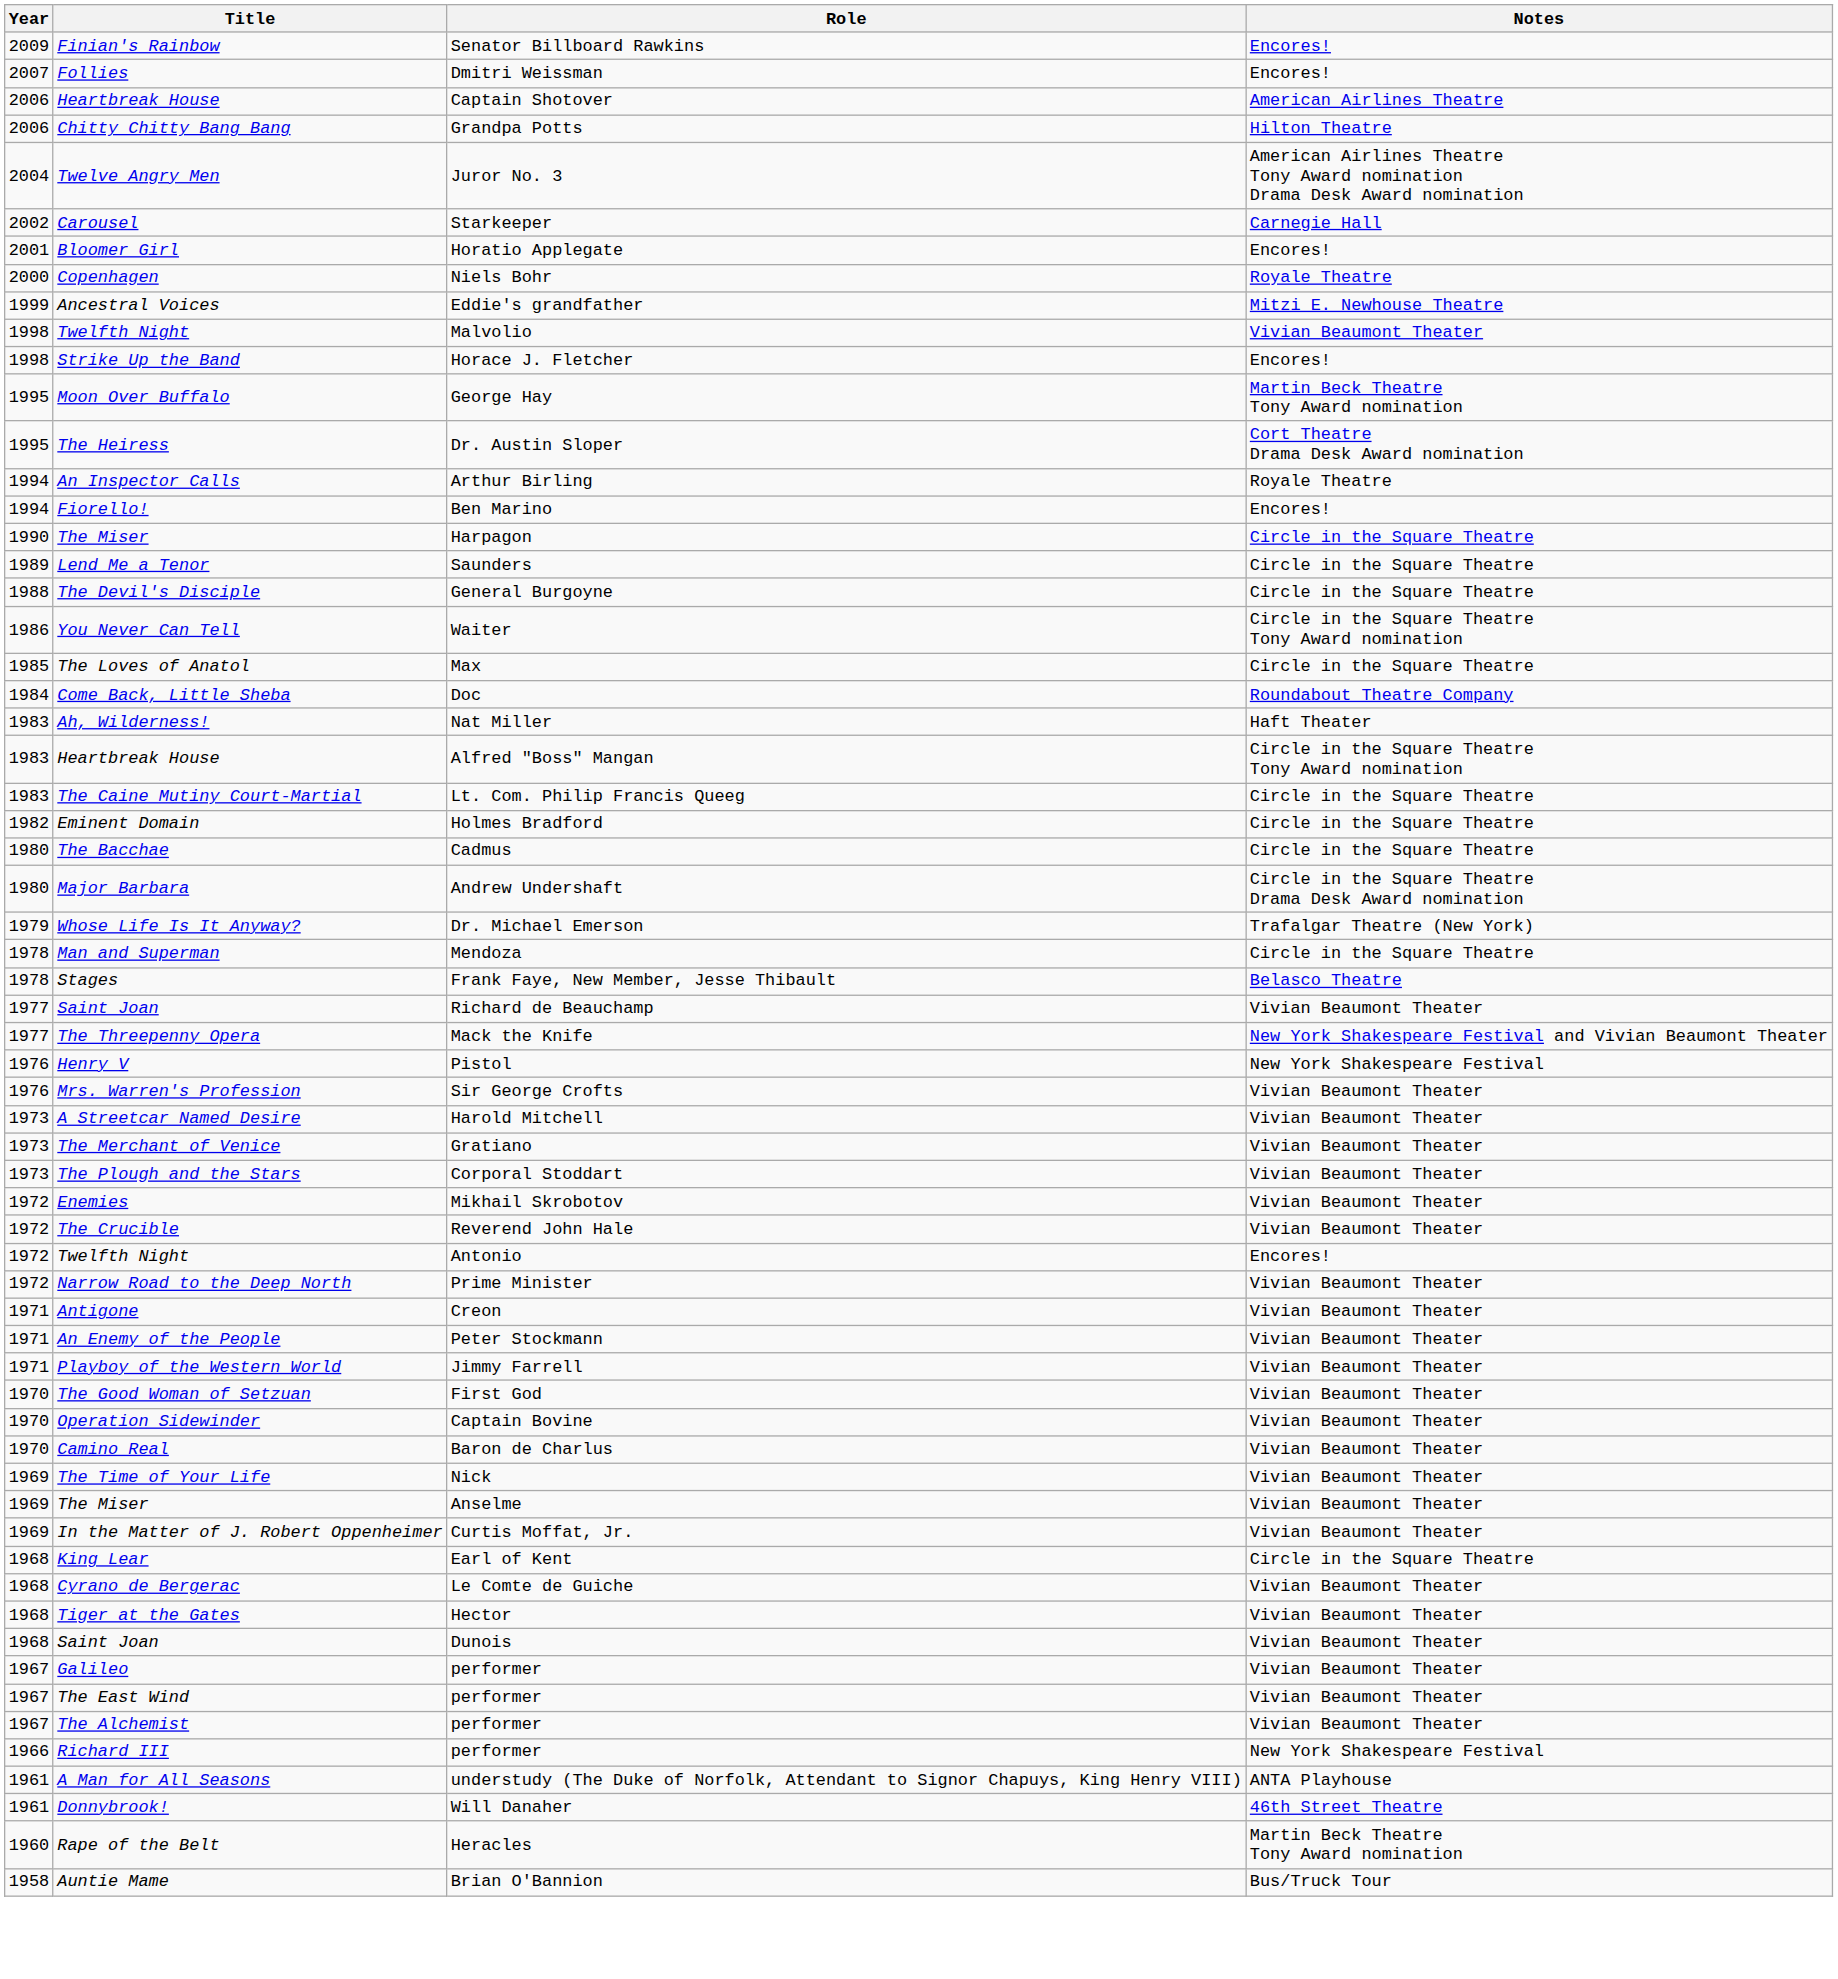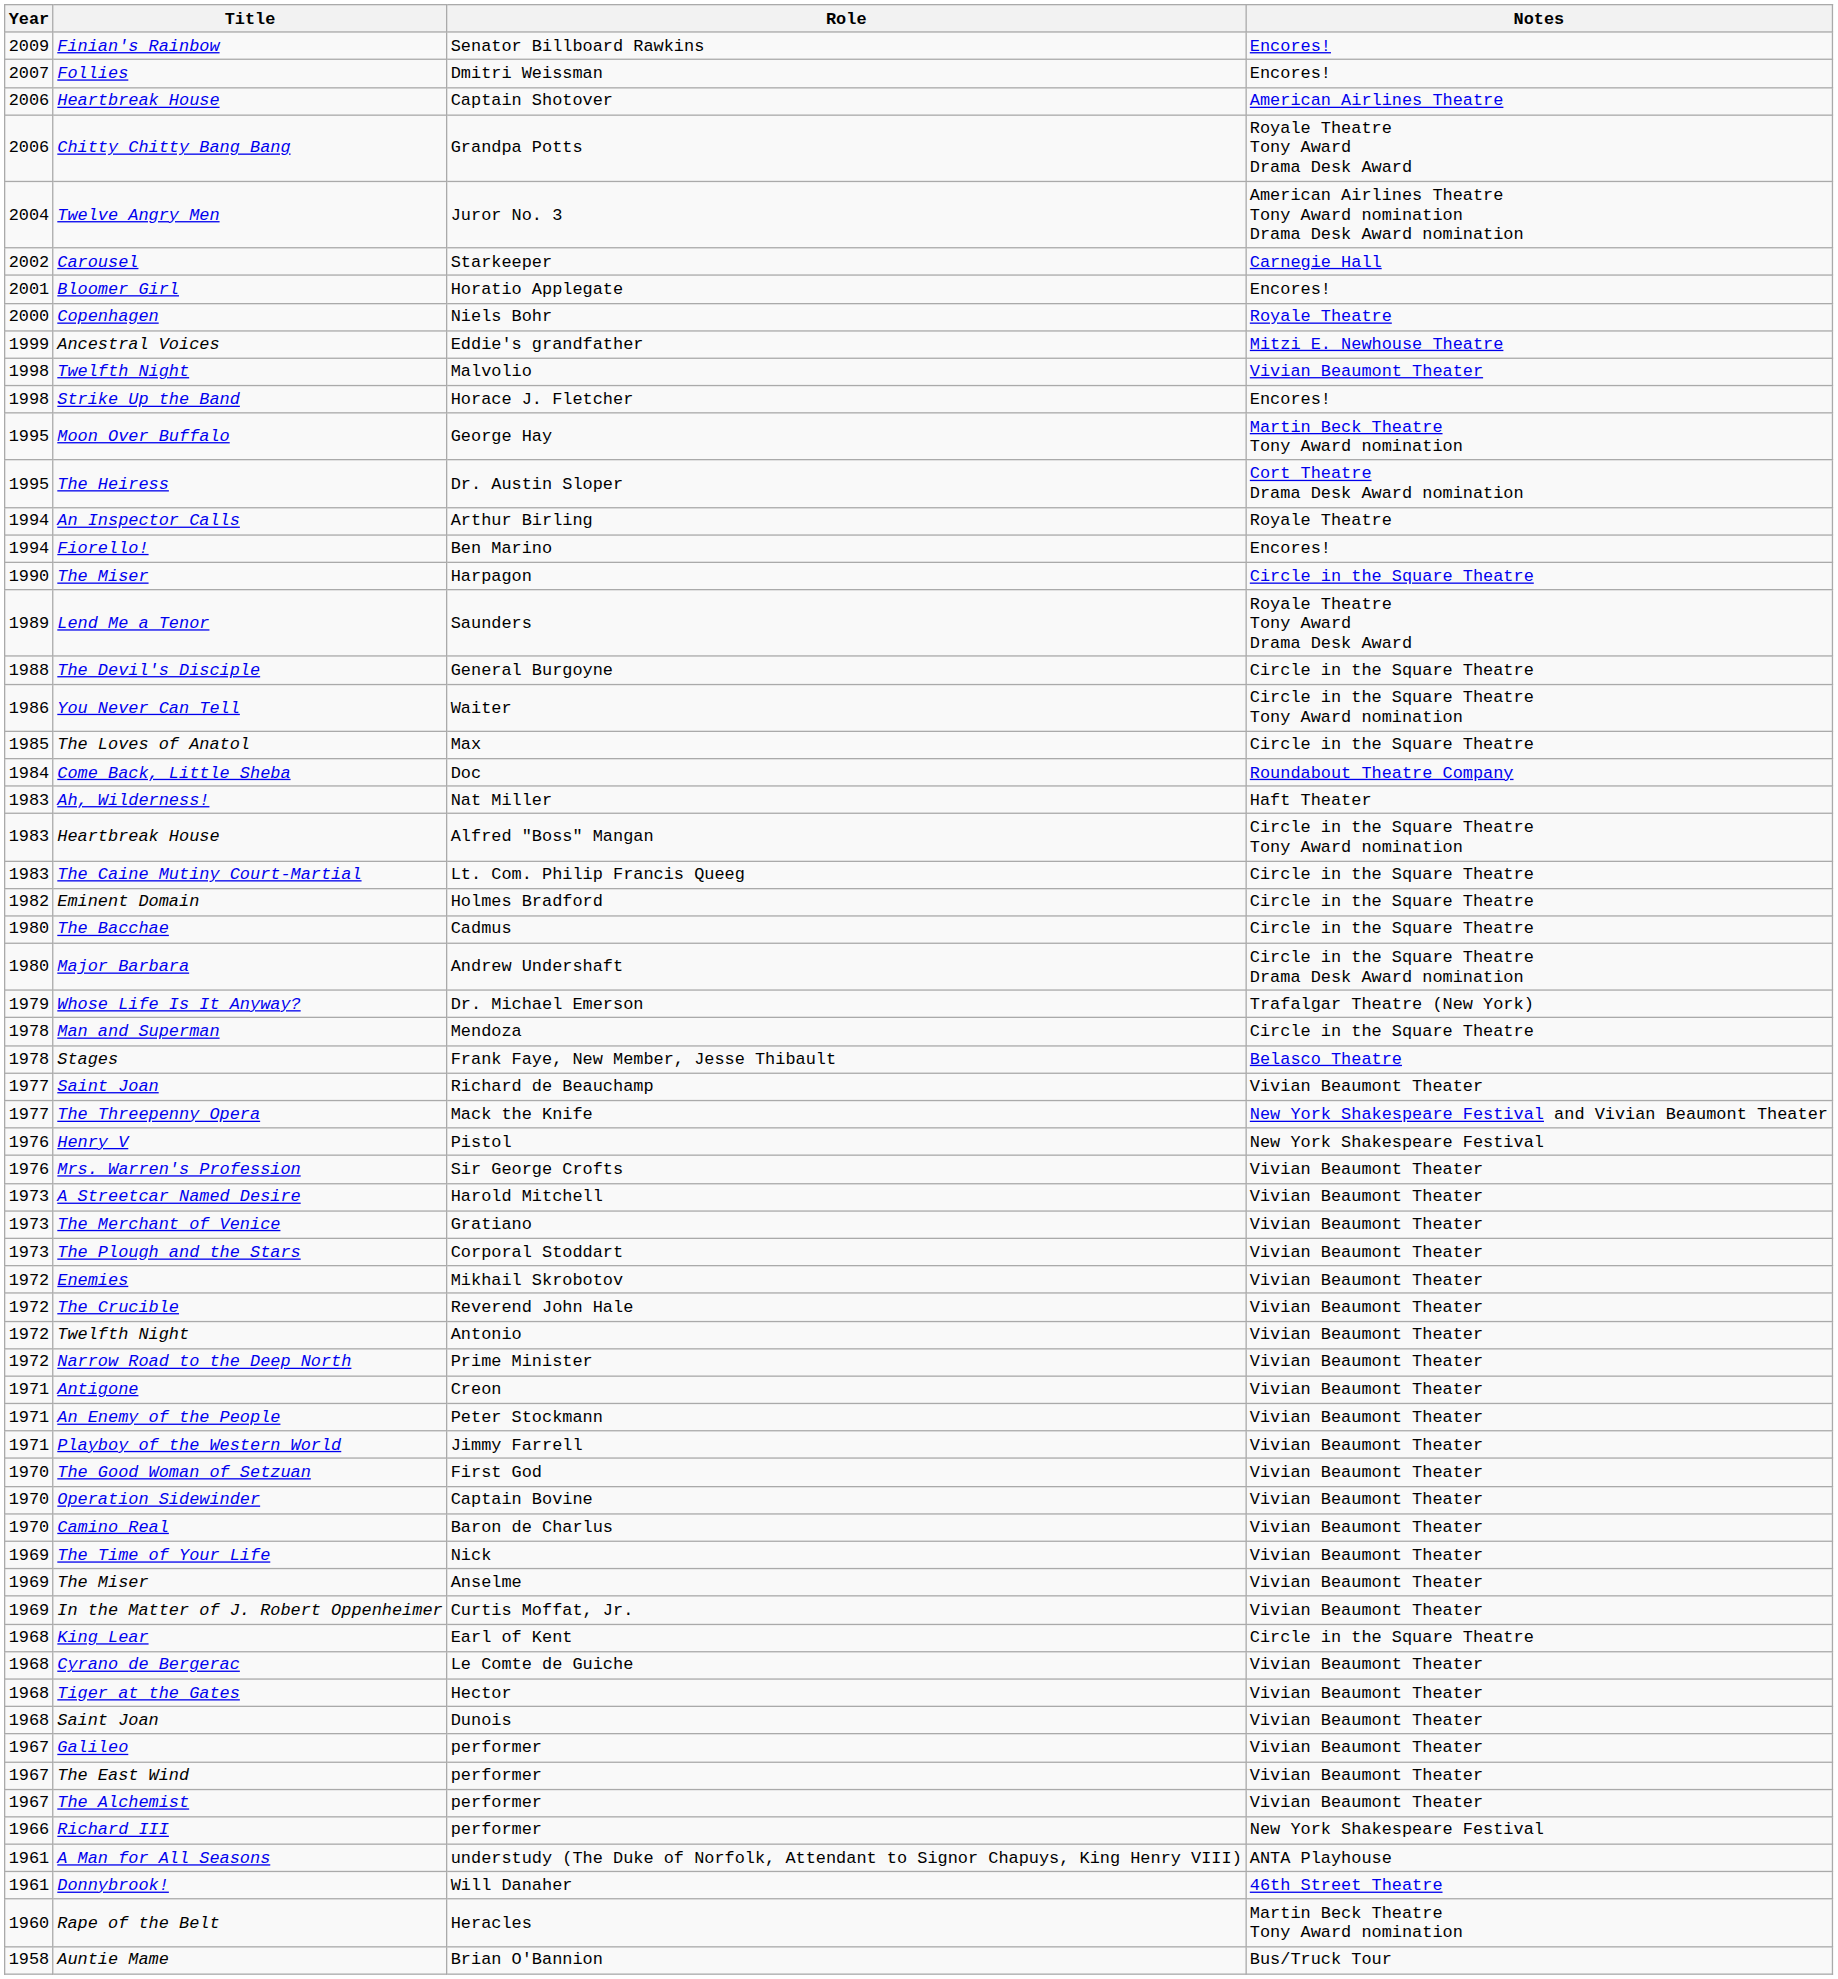 <table class="wikitable sortable">
 <tr>
 <th>Year</th>
 <th>Title</th>
 <th>Role</th>
 <th>Notes</th>
 </tr>
 <tr>
 <td>2009</td>
 <td><em><a href='#'>Finian's Rainbow</a></em></td>
 <td>Senator Billboard Rawkins</td>
 <td><a href='#'>Encores!</a></td>
 </tr>
 <tr>
 <td>2007</td>
 <td><em><a href='#'>Follies</a></em></td>
 <td>Dmitri Weissman</td>
 <td>Encores!</td>
 </tr>
 <tr>
 <td>2006</td>
 <td><em><a href='#'>Heartbreak House</a></em></td>
 <td>Captain Shotover</td>
 <td><a href='#'>American Airlines Theatre</a></td>
 </tr>
 <tr>
 <td>2006</td>
 <td><em><a href='#'>Chitty Chitty Bang Bang</a></em></td>
 <td>Grandpa Potts</td>
-<td><a href='#'>Hilton Theatre</a></td>
+<td>Royale Theatre<br>Tony Award<br>Drama Desk Award</td>
 </tr>
 <tr>
 <td>2004</td>
 <td><em><a href='#'>Twelve Angry Men</a></em></td>
 <td>Juror No. 3</td>
 <td>American Airlines Theatre<br>Tony Award nomination<br>Drama Desk Award nomination</td>
 </tr>
 <tr>
 <td>2002</td>
 <td><a href='#'><em>Carousel</em></a></td>
 <td>Starkeeper</td>
 <td><a href='#'>Carnegie Hall</a></td>
 </tr>
 <tr>
 <td>2001</td>
 <td><em><a href='#'>Bloomer Girl</a></em></td>
 <td>Horatio Applegate</td>
 <td>Encores!</td>
 </tr>
 <tr>
 <td>2000</td>
 <td><em><a href='#'>Copenhagen</a></em></td>
 <td>Niels Bohr</td>
 <td><a href='#'>Royale Theatre</a></td>
 </tr>
 <tr>
 <td>1999</td>
 <td><em>Ancestral Voices</em></td>
 <td>Eddie's grandfather</td>
 <td><a href='#'>Mitzi E. Newhouse Theatre</a></td>
 </tr>
 <tr>
 <td>1998</td>
 <td><em><a href='#'>Twelfth Night</a></em></td>
 <td>Malvolio</td>
 <td><a href='#'>Vivian Beaumont Theater</a></td>
 </tr>
 <tr>
 <td>1998</td>
 <td><em><a href='#'>Strike Up the Band</a></em></td>
 <td>Horace J. Fletcher</td>
 <td>Encores!</td>
 </tr>
 <tr>
 <td>1995</td>
 <td><em><a href='#'>Moon Over Buffalo</a></em></td>
 <td>George Hay</td>
 <td><a href='#'>Martin Beck Theatre</a><br>Tony Award nomination</td>
 </tr>
 <tr>
 <td>1995</td>
 <td><em><a href='#'>The Heiress</a></em></td>
 <td>Dr. Austin Sloper</td>
 <td><a href='#'>Cort Theatre</a><br>Drama Desk Award nomination</td>
 </tr>
 <tr>
 <td>1994</td>
 <td><em><a href='#'>An Inspector Calls</a></em></td>
 <td>Arthur Birling</td>
 <td>Royale Theatre</td>
 </tr>
 <tr>
 <td>1994</td>
 <td><em><a href='#'>Fiorello!</a></em></td>
 <td>Ben Marino</td>
 <td>Encores!</td>
 </tr>
 <tr>
 <td>1990</td>
 <td><em><a href='#'>The Miser</a></em></td>
 <td>Harpagon</td>
 <td><a href='#'>Circle in the Square Theatre</a></td>
 </tr>
 <tr>
 <td>1989</td>
 <td><em><a href='#'>Lend Me a Tenor</a></em></td>
 <td>Saunders</td>
-<td>Circle in the Square Theatre</td>
+<td>Royale Theatre<br>Tony Award<br>Drama Desk Award</td>
 </tr>
 <tr>
 <td>1988</td>
 <td><em><a href='#'>The Devil's Disciple</a></em></td>
 <td>General Burgoyne</td>
 <td>Circle in the Square Theatre</td>
 </tr>
 <tr>
 <td>1986</td>
 <td><em><a href='#'>You Never Can Tell</a></em></td>
 <td>Waiter</td>
 <td>Circle in the Square Theatre<br>Tony Award nomination</td>
 </tr>
 <tr>
 <td>1985</td>
 <td><em>The Loves of Anatol</em></td>
 <td>Max</td>
 <td>Circle in the Square Theatre</td>
 </tr>
 <tr>
 <td>1984</td>
 <td><em><a href='#'>Come Back, Little Sheba</a></em></td>
 <td>Doc</td>
 <td><a href='#'>Roundabout Theatre Company</a></td>
 </tr>
 <tr>
 <td>1983</td>
 <td><em><a href='#'>Ah, Wilderness!</a></em></td>
 <td>Nat Miller</td>
 <td>Haft Theater</td>
 </tr>
 <tr>
 <td>1983</td>
 <td><em>Heartbreak House</em></td>
 <td>Alfred "Boss" Mangan</td>
 <td>Circle in the Square Theatre<br>Tony Award nomination</td>
 </tr>
 <tr>
 <td>1983</td>
 <td><em><a href='#'>The Caine Mutiny Court-Martial</a></em></td>
 <td>Lt. Com. Philip Francis Queeg</td>
 <td>Circle in the Square Theatre</td>
 </tr>
 <tr>
 <td>1982</td>
 <td><em>Eminent Domain</em></td>
 <td>Holmes Bradford</td>
 <td>Circle in the Square Theatre</td>
 </tr>
 <tr>
 <td>1980</td>
 <td><em><a href='#'>The Bacchae</a></em></td>
 <td>Cadmus</td>
 <td>Circle in the Square Theatre</td>
 </tr>
 <tr>
 <td>1980</td>
 <td><em><a href='#'>Major Barbara</a></em></td>
 <td>Andrew Undershaft</td>
 <td>Circle in the Square Theatre<br>Drama Desk Award nomination</td>
 </tr>
 <tr>
 <td>1979</td>
 <td><em><a href='#'>Whose Life Is It Anyway?</a></em></td>
 <td>Dr. Michael Emerson</td>
 <td>Trafalgar Theatre (New York)</td>
 </tr>
 <tr>
 <td>1978</td>
 <td><em><a href='#'>Man and Superman</a></em></td>
 <td>Mendoza</td>
 <td>Circle in the Square Theatre</td>
 </tr>
 <tr>
 <td>1978</td>
 <td><em>Stages</em></td>
 <td>Frank Faye, New Member, Jesse Thibault</td>
 <td><a href='#'>Belasco Theatre</a></td>
 </tr>
 <tr>
 <td>1977</td>
 <td><em><a href='#'>Saint Joan</a></em></td>
 <td>Richard de Beauchamp</td>
 <td>Vivian Beaumont Theater</td>
 </tr>
 <tr>
 <td>1977</td>
 <td><em><a href='#'>The Threepenny Opera</a></em></td>
 <td>Mack the Knife</td>
 <td><a href='#'>New York Shakespeare Festival</a> and Vivian Beaumont Theater</td>
 </tr>
 <tr>
 <td>1976</td>
 <td><em><a href='#'>Henry V</a></em></td>
 <td>Pistol</td>
 <td>New York Shakespeare Festival</td>
 </tr>
 <tr>
 <td>1976</td>
 <td><em><a href='#'>Mrs. Warren's Profession</a></em></td>
 <td>Sir George Crofts</td>
 <td>Vivian Beaumont Theater</td>
 </tr>
 <tr>
 <td>1973</td>
 <td><em><a href='#'>A Streetcar Named Desire</a></em></td>
 <td>Harold Mitchell</td>
 <td>Vivian Beaumont Theater</td>
 </tr>
 <tr>
 <td>1973</td>
 <td><em><a href='#'>The Merchant of Venice</a></em></td>
 <td>Gratiano</td>
 <td>Vivian Beaumont Theater</td>
 </tr>
 <tr>
 <td>1973</td>
 <td><em><a href='#'>The Plough and the Stars</a></em></td>
 <td>Corporal Stoddart</td>
 <td>Vivian Beaumont Theater</td>
 </tr>
 <tr>
 <td>1972</td>
 <td><em><a href='#'>Enemies</a></em></td>
 <td>Mikhail Skrobotov</td>
 <td>Vivian Beaumont Theater</td>
 </tr>
 <tr>
 <td>1972</td>
 <td><em><a href='#'>The Crucible</a></em></td>
 <td>Reverend John Hale</td>
 <td>Vivian Beaumont Theater</td>
 </tr>
 <tr>
 <td>1972</td>
 <td><em>Twelfth Night</em></td>
 <td>Antonio</td>
-<td>Encores!</td>
+<td>Vivian Beaumont Theater</td>
 </tr>
 <tr>
 <td>1972</td>
 <td><em><a href='#'>Narrow Road to the Deep North</a></em></td>
 <td>Prime Minister</td>
 <td>Vivian Beaumont Theater</td>
 </tr>
 <tr>
 <td>1971</td>
 <td><em><a href='#'>Antigone</a></em></td>
 <td>Creon</td>
 <td>Vivian Beaumont Theater</td>
 </tr>
 <tr>
 <td>1971</td>
 <td><em><a href='#'>An Enemy of the People</a></em></td>
 <td>Peter Stockmann</td>
 <td>Vivian Beaumont Theater</td>
 </tr>
 <tr>
 <td>1971</td>
 <td><em><a href='#'>Playboy of the Western World</a></em></td>
 <td>Jimmy Farrell</td>
 <td>Vivian Beaumont Theater</td>
 </tr>
 <tr>
 <td>1970</td>
 <td><em><a href='#'>The Good Woman of Setzuan</a></em></td>
 <td>First God</td>
 <td>Vivian Beaumont Theater</td>
 </tr>
 <tr>
 <td>1970</td>
 <td><em><a href='#'>Operation Sidewinder</a></em></td>
 <td>Captain Bovine</td>
 <td>Vivian Beaumont Theater</td>
 </tr>
 <tr>
 <td>1970</td>
 <td><em><a href='#'>Camino Real</a></em></td>
 <td>Baron de Charlus</td>
 <td>Vivian Beaumont Theater</td>
 </tr>
 <tr>
 <td>1969</td>
 <td><em><a href='#'>The Time of Your Life</a></em></td>
 <td>Nick</td>
 <td>Vivian Beaumont Theater</td>
 </tr>
 <tr>
 <td>1969</td>
 <td><em>The Miser</em></td>
 <td>Anselme</td>
 <td>Vivian Beaumont Theater</td>
 </tr>
 <tr>
 <td>1969</td>
 <td><em>In the Matter of J. Robert Oppenheimer</em></td>
 <td>Curtis Moffat, Jr.</td>
 <td>Vivian Beaumont Theater</td>
 </tr>
 <tr>
 <td>1968</td>
 <td><em><a href='#'>King Lear</a></em></td>
 <td>Earl of Kent</td>
 <td>Circle in the Square Theatre</td>
 </tr>
 <tr>
 <td>1968</td>
 <td><em><a href='#'>Cyrano de Bergerac</a></em></td>
 <td>Le Comte de Guiche</td>
 <td>Vivian Beaumont Theater</td>
 </tr>
 <tr>
 <td>1968</td>
 <td><em><a href='#'>Tiger at the Gates</a></em></td>
 <td>Hector</td>
 <td>Vivian Beaumont Theater</td>
 </tr>
 <tr>
 <td>1968</td>
 <td><em>Saint Joan</em></td>
 <td>Dunois</td>
 <td>Vivian Beaumont Theater</td>
 </tr>
 <tr>
 <td>1967</td>
 <td><em><a href='#'>Galileo</a></em></td>
 <td>performer</td>
 <td>Vivian Beaumont Theater</td>
 </tr>
 <tr>
 <td>1967</td>
 <td><em>The East Wind</em></td>
 <td>performer</td>
 <td>Vivian Beaumont Theater</td>
 </tr>
 <tr>
 <td>1967</td>
 <td><em><a href='#'>The Alchemist</a></em></td>
 <td>performer</td>
 <td>Vivian Beaumont Theater</td>
 </tr>
 <tr>
 <td>1966</td>
 <td><em><a href='#'>Richard III</a></em></td>
 <td>performer</td>
 <td>New York Shakespeare Festival</td>
 </tr>
 <tr>
 <td>1961</td>
 <td><em><a href='#'>A Man for All Seasons</a></em></td>
 <td>understudy (The Duke of Norfolk, Attendant to Signor Chapuys, King Henry VIII)</td>
 <td>ANTA Playhouse</td>
 </tr>
 <tr>
 <td>1961</td>
 <td><em><a href='#'>Donnybrook!</a></em></td>
 <td>Will Danaher</td>
 <td><a href='#'>46th Street Theatre</a></td>
 </tr>
 <tr>
 <td>1960</td>
 <td><em>Rape of the Belt</em></td>
 <td>Heracles</td>
 <td>Martin Beck Theatre<br>Tony Award nomination</td>
 </tr>
 <tr>
 <td>1958</td>
 <td><em>Auntie Mame</em></td>
 <td>Brian O'Bannion</td>
 <td>Bus/Truck Tour</td>
 </tr>
 </table>
